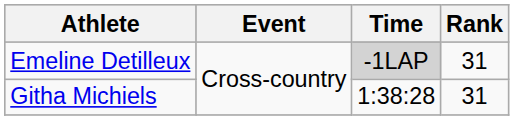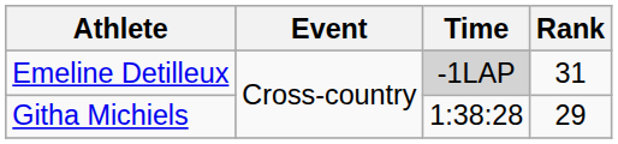 <table class="wikitable" style="font-size:90%">
 <tr>
 <th>Athlete</th>
 <th>Event</th>
 <th>Time</th>
 <th>Rank</th>
 </tr>
 <tr align=center>
 <td align=left><a href='#'>Emeline Detilleux</a></td>
 <td align=left rowspan=2>Cross-country</td>
 <td style="background: lightgrey;">-1LAP</td>
 <td>31</td>
 </tr>
 <tr align=center>
 <td align=left><a href='#'>Githa Michiels</a></td>
 <td>1:38:28</td>
-<td>31</td>
+<td>29</td>
 </tr>
 </table>
